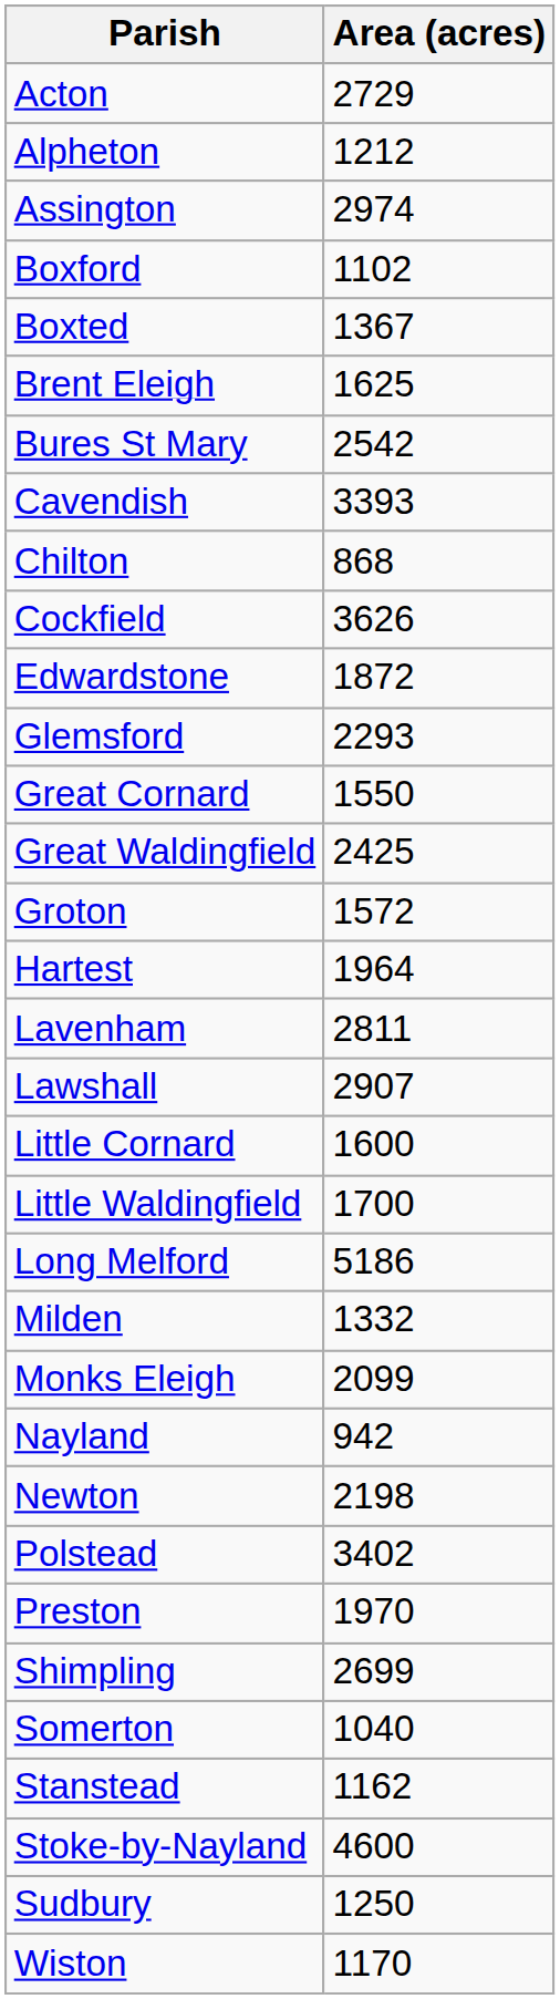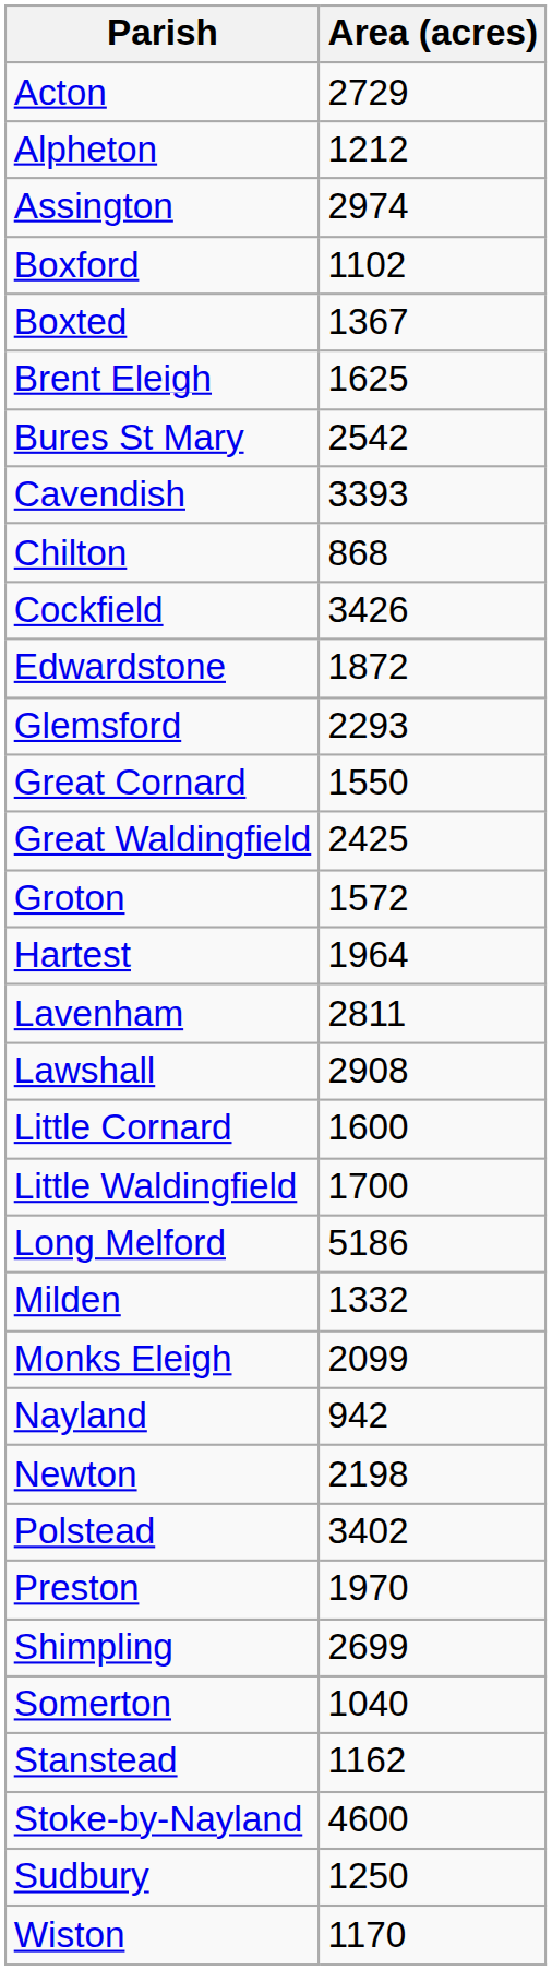 <table class="sortable wikitable vatop" style=" margin-right:2em;">
 <tr>
 <th>Parish</th>
 <th>Area (acres)</th>
 </tr>
 <tr>
 <td><a href='#'>Acton</a></td>
 <td>2729</td>
 </tr>
 <tr>
 <td><a href='#'>Alpheton</a></td>
 <td>1212</td>
 </tr>
 <tr>
 <td><a href='#'>Assington</a></td>
 <td>2974</td>
 </tr>
 <tr>
 <td><a href='#'>Boxford</a></td>
 <td>1102</td>
 </tr>
 <tr>
 <td><a href='#'>Boxted</a></td>
 <td>1367</td>
 </tr>
 <tr>
 <td><a href='#'>Brent Eleigh</a></td>
 <td>1625</td>
 </tr>
 <tr>
 <td><a href='#'>Bures St Mary</a></td>
 <td>2542</td>
 </tr>
 <tr>
 <td><a href='#'>Cavendish</a></td>
 <td>3393</td>
 </tr>
 <tr>
 <td><a href='#'>Chilton</a></td>
 <td>868</td>
 </tr>
 <tr>
 <td><a href='#'>Cockfield</a></td>
-<td>3626</td>
+<td>3426</td>
 </tr>
 <tr>
 <td><a href='#'>Edwardstone</a></td>
 <td>1872</td>
 </tr>
 <tr>
 <td><a href='#'>Glemsford</a></td>
 <td>2293</td>
 </tr>
 <tr>
 <td><a href='#'>Great Cornard</a></td>
 <td>1550</td>
 </tr>
 <tr>
 <td><a href='#'>Great Waldingfield</a></td>
 <td>2425</td>
 </tr>
 <tr>
 <td><a href='#'>Groton</a></td>
 <td>1572</td>
 </tr>
 <tr>
 <td><a href='#'>Hartest</a></td>
 <td>1964</td>
 </tr>
 <tr>
 <td><a href='#'>Lavenham</a></td>
 <td>2811</td>
 </tr>
 <tr>
 <td><a href='#'>Lawshall</a></td>
-<td>2907</td>
+<td>2908</td>
 </tr>
 <tr>
 <td><a href='#'>Little Cornard</a></td>
 <td>1600</td>
 </tr>
 <tr>
 <td><a href='#'>Little Waldingfield</a></td>
 <td>1700</td>
 </tr>
 <tr>
 <td><a href='#'>Long Melford</a></td>
 <td>5186</td>
 </tr>
 <tr>
 <td><a href='#'>Milden</a></td>
 <td>1332</td>
 </tr>
 <tr>
 <td><a href='#'>Monks Eleigh</a></td>
 <td>2099</td>
 </tr>
 <tr>
 <td><a href='#'>Nayland</a></td>
 <td>942</td>
 </tr>
 <tr>
 <td><a href='#'>Newton</a></td>
 <td>2198</td>
 </tr>
 <tr>
 <td><a href='#'>Polstead</a></td>
 <td>3402</td>
 </tr>
 <tr>
 <td><a href='#'>Preston</a></td>
 <td>1970</td>
 </tr>
 <tr>
 <td><a href='#'>Shimpling</a></td>
 <td>2699</td>
 </tr>
 <tr>
 <td><a href='#'>Somerton</a></td>
 <td>1040</td>
 </tr>
 <tr>
 <td><a href='#'>Stanstead</a></td>
 <td>1162</td>
 </tr>
 <tr>
 <td><a href='#'>Stoke-by-Nayland</a></td>
 <td>4600</td>
 </tr>
 <tr>
 <td><a href='#'>Sudbury</a></td>
 <td>1250</td>
 </tr>
 <tr>
 <td><a href='#'>Wiston</a></td>
 <td>1170</td>
 </tr>
 </table>
